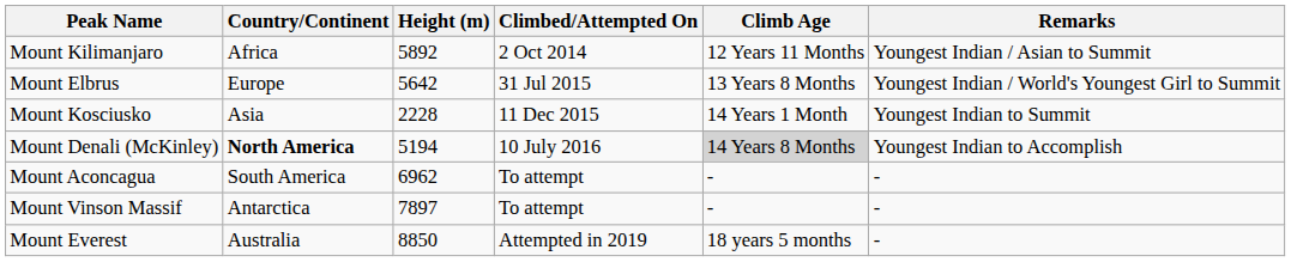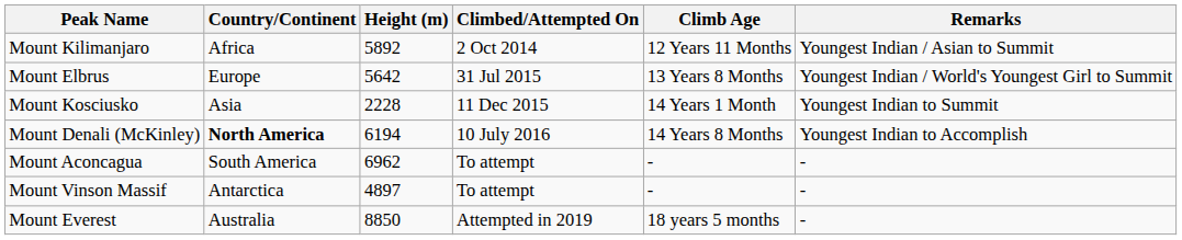 <table class="wikitable">
 <tr>
 <th>Peak Name</th>
 <th>Country/Continent</th>
 <th>Height (m)</th>
 <th>Climbed/Attempted On</th>
 <th>Climb Age</th>
 <th>Remarks</th>
 </tr>
 <tr>
 <td>Mount Kilimanjaro</td>
 <td>Africa</td>
 <td>5892</td>
 <td>2 Oct 2014</td>
 <td>12 Years 11 Months</td>
 <td>Youngest Indian / Asian to Summit</td>
 </tr>
 <tr>
 <td>Mount Elbrus</td>
 <td>Europe</td>
 <td>5642</td>
 <td>31 Jul 2015</td>
 <td>13 Years 8 Months</td>
 <td>Youngest Indian / World's Youngest Girl to Summit</td>
 </tr>
 <tr>
 <td>Mount Kosciusko</td>
 <td>Asia</td>
 <td>2228</td>
 <td>11 Dec 2015</td>
 <td>14 Years 1 Month</td>
 <td>Youngest Indian to Summit</td>
 </tr>
 <tr>
 <td>Mount Denali (McKinley)</td>
 <td><strong>North America</strong></td>
-<td>5194</td>
+<td>6194</td>
 <td>10 July 2016</td>
-<td style="background: lightgrey;">14 Years 8 Months</td>
+<td>14 Years 8 Months</td>
 <td>Youngest Indian to Accomplish</td>
 </tr>
 <tr>
 <td>Mount Aconcagua</td>
 <td>South America</td>
 <td>6962</td>
 <td>To attempt</td>
 <td>-</td>
 <td>-</td>
 </tr>
 <tr>
 <td>Mount Vinson Massif</td>
 <td>Antarctica</td>
-<td>7897</td>
+<td>4897</td>
 <td>To attempt</td>
 <td>-</td>
 <td>-</td>
 </tr>
 <tr>
 <td>Mount Everest</td>
 <td>Australia</td>
 <td>8850</td>
 <td>Attempted in 2019</td>
 <td>18 years 5 months</td>
 <td>-</td>
 </tr>
 </table>
